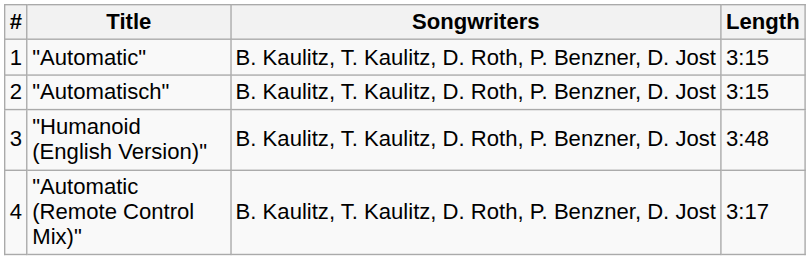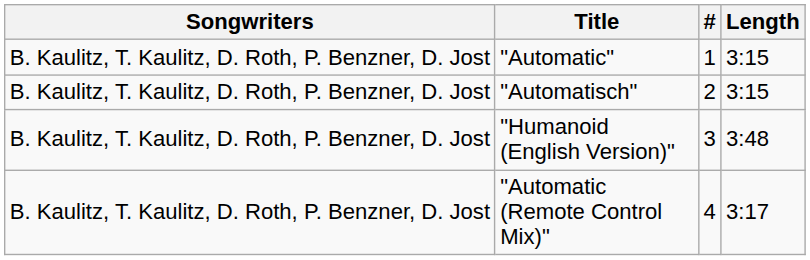 <table class="wikitable">
 <tr>
+<th style="text-align:center;">Songwriters</th>
+<th style="text-align:center; width:140px;">Title</th>
 <th style="text-align:center;">#</th>
-<th style="text-align:center; width:140px;">Title</th>
-<th style="text-align:center;">Songwriters</th>
 <th style="text-align:center;">Length</th>
 </tr>
 <tr>
+<td>B. Kaulitz, T. Kaulitz, D. Roth, P. Benzner, D. Jost</td>
+<td>"Automatic"</td>
 <td>1</td>
-<td>"Automatic"</td>
-<td>B. Kaulitz, T. Kaulitz, D. Roth, P. Benzner, D. Jost</td>
 <td>3:15</td>
 </tr>
 <tr>
+<td>B. Kaulitz, T. Kaulitz, D. Roth, P. Benzner, D. Jost</td>
+<td>"Automatisch"</td>
 <td>2</td>
-<td>"Automatisch"</td>
-<td>B. Kaulitz, T. Kaulitz, D. Roth, P. Benzner, D. Jost</td>
 <td>3:15</td>
 </tr>
 <tr>
+<td>B. Kaulitz, T. Kaulitz, D. Roth, P. Benzner, D. Jost</td>
+<td>"Humanoid (English Version)"</td>
 <td>3</td>
-<td>"Humanoid (English Version)"</td>
-<td>B. Kaulitz, T. Kaulitz, D. Roth, P. Benzner, D. Jost</td>
 <td>3:48</td>
 </tr>
 <tr>
+<td>B. Kaulitz, T. Kaulitz, D. Roth, P. Benzner, D. Jost</td>
+<td>"Automatic (Remote Control Mix)"</td>
 <td>4</td>
-<td>"Automatic (Remote Control Mix)"</td>
-<td>B. Kaulitz, T. Kaulitz, D. Roth, P. Benzner, D. Jost</td>
 <td>3:17</td>
 </tr>
 </table>
